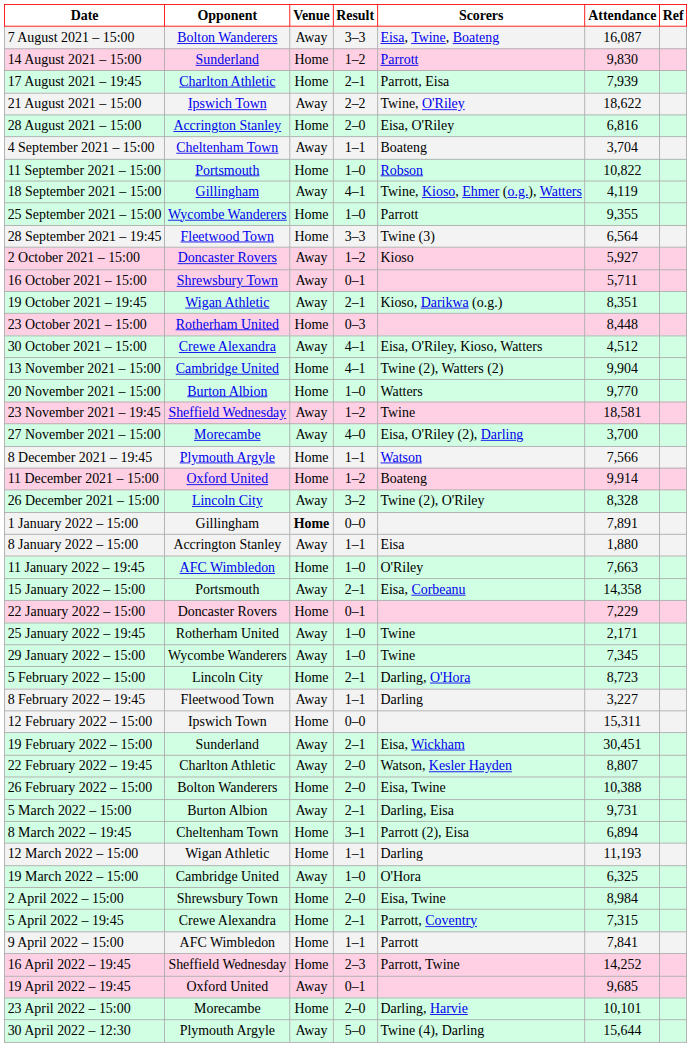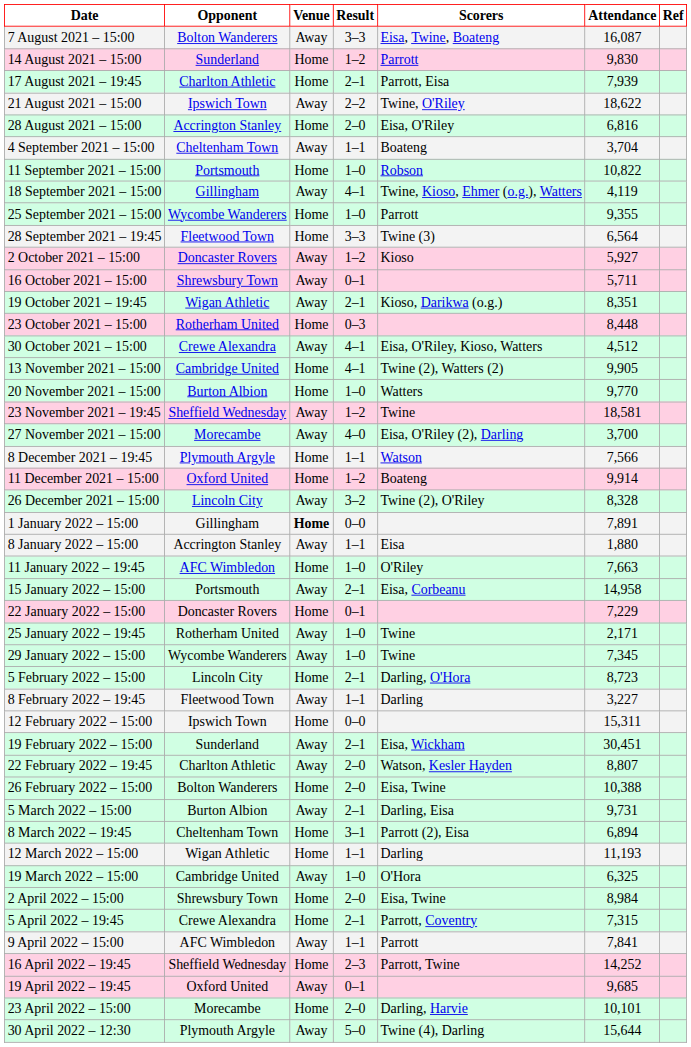 <table class="wikitable">
 <tr>
 <th style="background:#FFFFFF; color:black; border:1px solid red;">Date</th>
 <th style="background:#FFFFFF; color:black; border:1px solid red;">Opponent</th>
 <th style="background:#FFFFFF; color:black; border:1px solid red;">Venue</th>
 <th style="background:#FFFFFF; color:black; border:1px solid red;">Result</th>
 <th style="background:#FFFFFF; color:black; border:1px solid red;">Scorers</th>
 <th style="background:#FFFFFF; color:black; border:1px solid red;">Attendance</th>
 <th style="background:#FFFFFF; color:black; border:1px solid red;">Ref</th>
 </tr>
 <tr bgcolor = #f3f3f3>
 <td>7 August 2021 – 15:00</td>
 <td align="center"><a href='#'>Bolton Wanderers</a></td>
 <td align="center">Away</td>
 <td align="center">3–3</td>
 <td><a href='#'>Eisa</a>, <a href='#'>Twine</a>, <a href='#'>Boateng</a></td>
 <td align="center">16,087</td>
 <td align="center"></td>
 </tr>
 <tr bgcolor = #ffd0e3>
 <td>14 August 2021 – 15:00</td>
 <td align="center"><a href='#'>Sunderland</a></td>
 <td align="center">Home</td>
 <td align="center">1–2</td>
 <td><a href='#'>Parrott</a></td>
 <td align="center">9,830</td>
 <td align="center"></td>
 </tr>
 <tr bgcolor = #d0ffe3>
 <td>17 August 2021 – 19:45</td>
 <td align="center"><a href='#'>Charlton Athletic</a></td>
 <td align="center">Home</td>
 <td align="center">2–1</td>
 <td>Parrott, Eisa</td>
 <td align="center">7,939</td>
 <td align="center"></td>
 </tr>
 <tr bgcolor = #f3f3f3>
 <td>21 August 2021 – 15:00</td>
 <td align="center"><a href='#'>Ipswich Town</a></td>
 <td align="center">Away</td>
 <td align="center">2–2</td>
 <td>Twine, <a href='#'>O'Riley</a></td>
 <td align="center">18,622</td>
 <td align="center"></td>
 </tr>
 <tr bgcolor = #d0ffe3>
 <td>28 August 2021 – 15:00</td>
 <td align="center"><a href='#'>Accrington Stanley</a></td>
 <td align="center">Home</td>
 <td align="center">2–0</td>
 <td>Eisa, O'Riley</td>
 <td align="center">6,816</td>
 <td align="center"></td>
 </tr>
 <tr bgcolor = #f3f3f3>
 <td>4 September 2021 – 15:00</td>
 <td align="center"><a href='#'>Cheltenham Town</a></td>
 <td align="center">Away</td>
 <td align="center">1–1</td>
 <td>Boateng</td>
 <td align="center">3,704</td>
 <td align="center"></td>
 </tr>
 <tr bgcolor = #d0ffe3>
 <td>11 September 2021 – 15:00</td>
 <td align="center"><a href='#'>Portsmouth</a></td>
 <td align="center">Home</td>
 <td align="center">1–0</td>
 <td><a href='#'>Robson</a></td>
 <td align="center">10,822</td>
 <td align="center"></td>
 </tr>
 <tr bgcolor = #d0ffe3>
 <td>18 September 2021 – 15:00</td>
 <td align="center"><a href='#'>Gillingham</a></td>
 <td align="center">Away</td>
 <td align="center">4–1</td>
 <td>Twine, <a href='#'>Kioso</a>, <a href='#'>Ehmer</a> (<a href='#'>o.g.</a>), <a href='#'>Watters</a></td>
 <td align="center">4,119</td>
 <td align="center"></td>
 </tr>
 <tr bgcolor = #d0ffe3>
 <td>25 September 2021 – 15:00</td>
 <td align="center"><a href='#'>Wycombe Wanderers</a></td>
 <td align="center">Home</td>
 <td align="center">1–0</td>
 <td>Parrott</td>
 <td align="center">9,355</td>
 <td align="center"></td>
 </tr>
 <tr bgcolor = #f3f3f3>
 <td>28 September 2021 – 19:45</td>
 <td align="center"><a href='#'>Fleetwood Town</a></td>
 <td align="center">Home</td>
 <td align="center">3–3</td>
 <td>Twine (3)</td>
 <td align="center">6,564</td>
 <td align="center"></td>
 </tr>
 <tr bgcolor = #ffd0e3>
 <td>2 October 2021 – 15:00</td>
 <td align="center"><a href='#'>Doncaster Rovers</a></td>
 <td align="center">Away</td>
 <td align="center">1–2</td>
 <td>Kioso</td>
 <td align="center">5,927</td>
 <td align="center"></td>
 </tr>
 <tr bgcolor = #ffd0e3>
 <td>16 October 2021 – 15:00</td>
 <td align="center"><a href='#'>Shrewsbury Town</a></td>
 <td align="center">Away</td>
 <td align="center">0–1</td>
 <td> </td>
 <td align="center">5,711</td>
 <td align="center"></td>
 </tr>
 <tr bgcolor = #d0ffe3>
 <td>19 October 2021 – 19:45</td>
 <td align="center"><a href='#'>Wigan Athletic</a></td>
 <td align="center">Away</td>
 <td align="center">2–1</td>
 <td>Kioso, <a href='#'>Darikwa</a> (o.g.)</td>
 <td align="center">8,351</td>
 <td align="center"></td>
 </tr>
 <tr bgcolor = #ffd0e3>
 <td>23 October 2021 – 15:00</td>
 <td align="center"><a href='#'>Rotherham United</a></td>
 <td align="center">Home</td>
 <td align="center">0–3</td>
 <td> </td>
 <td align="center">8,448</td>
 <td align="center"></td>
 </tr>
 <tr bgcolor = #d0ffe3>
 <td>30 October 2021 – 15:00</td>
 <td align="center"><a href='#'>Crewe Alexandra</a></td>
 <td align="center">Away</td>
 <td align="center">4–1</td>
 <td>Eisa, O'Riley, Kioso, Watters</td>
 <td align="center">4,512</td>
 <td align="center"></td>
 </tr>
 <tr bgcolor = #d0ffe3>
 <td>13 November 2021 – 15:00</td>
 <td align="center"><a href='#'>Cambridge United</a></td>
 <td align="center">Home</td>
 <td align="center">4–1</td>
 <td>Twine (2), Watters (2)</td>
-<td align="center">9,904</td>
+<td align="center">9,905</td>
 <td align="center"></td>
 </tr>
 <tr bgcolor = #d0ffe3>
 <td>20 November 2021 – 15:00</td>
 <td align="center"><a href='#'>Burton Albion</a></td>
 <td align="center">Home</td>
 <td align="center">1–0</td>
 <td>Watters</td>
 <td align="center">9,770</td>
 <td align="center"></td>
 </tr>
 <tr bgcolor = #ffd0e3>
 <td>23 November 2021 – 19:45</td>
 <td align="center"><a href='#'>Sheffield Wednesday</a></td>
 <td align="center">Away</td>
 <td align="center">1–2</td>
 <td>Twine</td>
 <td align="center">18,581</td>
 <td align="center"></td>
 </tr>
 <tr bgcolor = #d0ffe3>
 <td>27 November 2021 – 15:00</td>
 <td align="center"><a href='#'>Morecambe</a></td>
 <td align="center">Away</td>
 <td align="center">4–0</td>
 <td>Eisa, O'Riley (2), <a href='#'>Darling</a></td>
 <td align="center">3,700</td>
 <td align="center"></td>
 </tr>
 <tr bgcolor = #f3f3f3>
 <td>8 December 2021 – 19:45</td>
 <td align="center"><a href='#'>Plymouth Argyle</a></td>
 <td align="center">Home</td>
 <td align="center">1–1</td>
 <td><a href='#'>Watson</a></td>
 <td align="center">7,566</td>
 <td align="center"></td>
 </tr>
 <tr bgcolor = #ffd0e3>
 <td>11 December 2021 – 15:00</td>
 <td align="center"><a href='#'>Oxford United</a></td>
 <td align="center">Home</td>
 <td align="center">1–2</td>
 <td>Boateng</td>
 <td align="center">9,914</td>
 <td align="center"></td>
 </tr>
 <tr bgcolor = #d0ffe3>
 <td>26 December 2021 – 15:00</td>
 <td align="center"><a href='#'>Lincoln City</a></td>
 <td align="center">Away</td>
 <td align="center">3–2</td>
 <td>Twine (2), O'Riley</td>
 <td align="center">8,328</td>
 <td align="center"></td>
 </tr>
 <tr bgcolor = #f3f3f3>
 <td>1 January 2022 – 15:00</td>
 <td align="center">Gillingham</td>
 <td align="center"><strong>Home</strong></td>
 <td align="center">0–0</td>
 <td> </td>
 <td align="center">7,891</td>
 <td align="center"></td>
 </tr>
 <tr bgcolor = #f3f3f3>
 <td>8 January 2022 – 15:00</td>
 <td align="center">Accrington Stanley</td>
 <td align="center">Away</td>
 <td align="center">1–1</td>
 <td>Eisa</td>
 <td align="center">1,880</td>
 <td align="center"></td>
 </tr>
 <tr bgcolor = #d0ffe3>
 <td>11 January 2022 – 19:45</td>
 <td align="center"><a href='#'>AFC Wimbledon</a></td>
 <td align="center">Home</td>
 <td align="center">1–0</td>
 <td>O'Riley</td>
 <td align="center">7,663</td>
 <td align="center"></td>
 </tr>
 <tr bgcolor = #d0ffe3>
 <td>15 January 2022 – 15:00</td>
 <td align="center">Portsmouth</td>
 <td align="center">Away</td>
 <td align="center">2–1</td>
 <td>Eisa, <a href='#'>Corbeanu</a></td>
-<td align="center">14,358</td>
+<td align="center">14,958</td>
 <td align="center"></td>
 </tr>
 <tr bgcolor = #ffd0e3>
 <td>22 January 2022 – 15:00</td>
 <td align="center">Doncaster Rovers</td>
 <td align="center">Home</td>
 <td align="center">0–1</td>
 <td> </td>
 <td align="center">7,229</td>
 <td align="center"></td>
 </tr>
 <tr bgcolor = #d0ffe3>
 <td>25 January 2022 – 19:45</td>
 <td align="center">Rotherham United</td>
 <td align="center">Away</td>
 <td align="center">1–0</td>
 <td>Twine</td>
 <td align="center">2,171</td>
 <td align="center"></td>
 </tr>
 <tr bgcolor = #d0ffe3>
 <td>29 January 2022 – 15:00</td>
 <td align="center">Wycombe Wanderers</td>
 <td align="center">Away</td>
 <td align="center">1–0</td>
 <td>Twine</td>
 <td align="center">7,345</td>
 <td align="center"></td>
 </tr>
 <tr bgcolor = #d0ffe3>
 <td>5 February 2022 – 15:00</td>
 <td align="center">Lincoln City</td>
 <td align="center">Home</td>
 <td align="center">2–1</td>
 <td>Darling, <a href='#'>O'Hora</a></td>
 <td align="center">8,723</td>
 <td align="center"></td>
 </tr>
 <tr bgcolor = #f3f3f3>
 <td>8 February 2022 – 19:45</td>
 <td align="center">Fleetwood Town</td>
 <td align="center">Away</td>
 <td align="center">1–1</td>
 <td>Darling</td>
 <td align="center">3,227</td>
 <td align="center"></td>
 </tr>
 <tr bgcolor = #f3f3f3>
 <td>12 February 2022 – 15:00</td>
 <td align="center">Ipswich Town</td>
 <td align="center">Home</td>
 <td align="center">0–0</td>
 <td> </td>
 <td align="center">15,311</td>
 <td align="center"></td>
 </tr>
 <tr bgcolor = #d0ffe3>
 <td>19 February 2022 – 15:00</td>
 <td align="center">Sunderland</td>
 <td align="center">Away</td>
 <td align="center">2–1</td>
 <td>Eisa, <a href='#'>Wickham</a></td>
 <td align="center">30,451</td>
 <td align="center"></td>
 </tr>
 <tr bgcolor = #d0ffe3>
 <td>22 February 2022 – 19:45</td>
 <td align="center">Charlton Athletic</td>
 <td align="center">Away</td>
 <td align="center">2–0</td>
 <td>Watson, <a href='#'>Kesler Hayden</a></td>
 <td align="center">8,807</td>
 <td align="center"></td>
 </tr>
 <tr bgcolor = #d0ffe3>
 <td>26 February 2022 – 15:00</td>
 <td align="center">Bolton Wanderers</td>
 <td align="center">Home</td>
 <td align="center">2–0</td>
 <td>Eisa, Twine</td>
 <td align="center">10,388</td>
 <td align="center"></td>
 </tr>
 <tr bgcolor = #d0ffe3>
 <td>5 March 2022 – 15:00</td>
 <td align="center">Burton Albion</td>
 <td align="center">Away</td>
 <td align="center">2–1</td>
 <td>Darling, Eisa</td>
 <td align="center">9,731</td>
 <td align="center"></td>
 </tr>
 <tr bgcolor = #d0ffe3>
 <td>8 March 2022 – 19:45</td>
 <td align="center">Cheltenham Town</td>
 <td align="center">Home</td>
 <td align="center">3–1</td>
 <td>Parrott (2), Eisa</td>
 <td align="center">6,894</td>
 <td align="center"></td>
 </tr>
 <tr bgcolor = #f3f3f3>
 <td>12 March 2022 – 15:00</td>
 <td align="center">Wigan Athletic</td>
 <td align="center">Home</td>
 <td align="center">1–1</td>
 <td>Darling</td>
 <td align="center">11,193</td>
 <td align="center"></td>
 </tr>
 <tr bgcolor = #d0ffe3>
 <td>19 March 2022 – 15:00</td>
 <td align="center">Cambridge United</td>
 <td align="center">Away</td>
 <td align="center">1–0</td>
 <td>O'Hora</td>
 <td align="center">6,325</td>
 <td align="center"></td>
 </tr>
 <tr bgcolor = #d0ffe3>
 <td>2 April 2022 – 15:00</td>
 <td align="center">Shrewsbury Town</td>
 <td align="center">Home</td>
 <td align="center">2–0</td>
 <td>Eisa, Twine</td>
 <td align="center">8,984</td>
 <td align="center"></td>
 </tr>
 <tr bgcolor = #d0ffe3>
 <td>5 April 2022 – 19:45</td>
 <td align="center">Crewe Alexandra</td>
 <td align="center">Home</td>
 <td align="center">2–1</td>
 <td>Parrott, <a href='#'>Coventry</a></td>
 <td align="center">7,315</td>
 <td align="center"></td>
 </tr>
 <tr bgcolor = #f3f3f3>
 <td>9 April 2022 – 15:00</td>
 <td align="center">AFC Wimbledon</td>
-<td align="center">Home</td>
+<td align="center">Away</td>
 <td align="center">1–1</td>
 <td>Parrott</td>
 <td align="center">7,841</td>
 <td align="center"></td>
 </tr>
 <tr bgcolor = #ffd0e3>
 <td>16 April 2022 – 19:45</td>
 <td align="center">Sheffield Wednesday</td>
 <td align="center">Home</td>
 <td align="center">2–3</td>
 <td>Parrott, Twine</td>
 <td align="center">14,252</td>
 <td align="center"></td>
 </tr>
 <tr bgcolor = #ffd0e3>
 <td>19 April 2022 – 19:45</td>
 <td align="center">Oxford United</td>
 <td align="center">Away</td>
 <td align="center">0–1</td>
 <td> </td>
 <td align="center">9,685</td>
 <td align="center"></td>
 </tr>
 <tr bgcolor = #d0ffe3>
 <td>23 April 2022 – 15:00</td>
 <td align="center">Morecambe</td>
 <td align="center">Home</td>
 <td align="center">2–0</td>
 <td>Darling, <a href='#'>Harvie</a></td>
 <td align="center">10,101</td>
 <td align="center"></td>
 </tr>
 <tr bgcolor = #d0ffe3>
 <td>30 April 2022 – 12:30</td>
 <td align="center">Plymouth Argyle</td>
 <td align="center">Away</td>
 <td align="center">5–0</td>
 <td>Twine (4), Darling</td>
 <td align="center">15,644</td>
 <td align="center"></td>
 </tr>
 </table>
